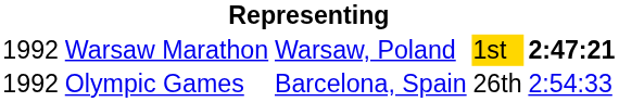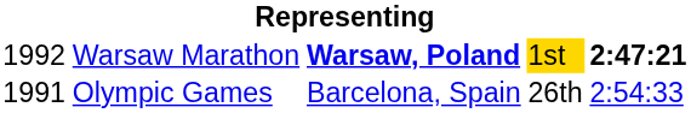 <table>
 <tr>
 <th colspan="5">Representing </th>
 </tr>
 <tr>
 <td>1992</td>
 <td><a href='#'>Warsaw Marathon</a></td>
-<td><a href='#'>Warsaw, Poland</a></td>
+<td><strong><a href='#'>Warsaw, Poland</a></strong></td>
 <td bgcolor="gold">1st</td>
 <td><strong>2:47:21</strong></td>
 </tr>
 <tr>
-<td>1992</td>
+<td>1991</td>
 <td><a href='#'>Olympic Games</a></td>
 <td><a href='#'>Barcelona, Spain</a></td>
 <td>26th</td>
 <td><a href='#'>2:54:33</a></td>
 </tr>
 </table>
